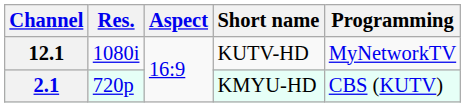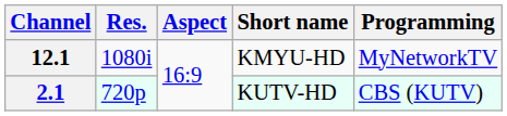 <table class="wikitable">
 <tr>
 <th scope = "col"><a href='#'>Channel</a></th>
 <th scope = "col"><a href='#'>Res.</a></th>
 <th scope = "col"><a href='#'>Aspect</a></th>
 <th scope = "col">Short name</th>
 <th scope = "col">Programming</th>
 </tr>
 <tr>
 <th scope = "row">12.1</th>
 <td><a href='#'>1080i</a></td>
 <td rowspan=2><a href='#'>16:9</a></td>
-<td>KUTV-HD</td>
+<td>KMYU-HD</td>
 <td><a href='#'>MyNetworkTV</a></td>
 </tr>
 <tr style="background-color: #E6FFF7;">
 <th scope = "row"><a href='#'>2.1</a></th>
 <td><a href='#'>720p</a></td>
-<td>KMYU-HD</td>
+<td>KUTV-HD</td>
 <td><a href='#'>CBS</a> (<a href='#'>KUTV</a>)</td>
 </tr>
 </table>
